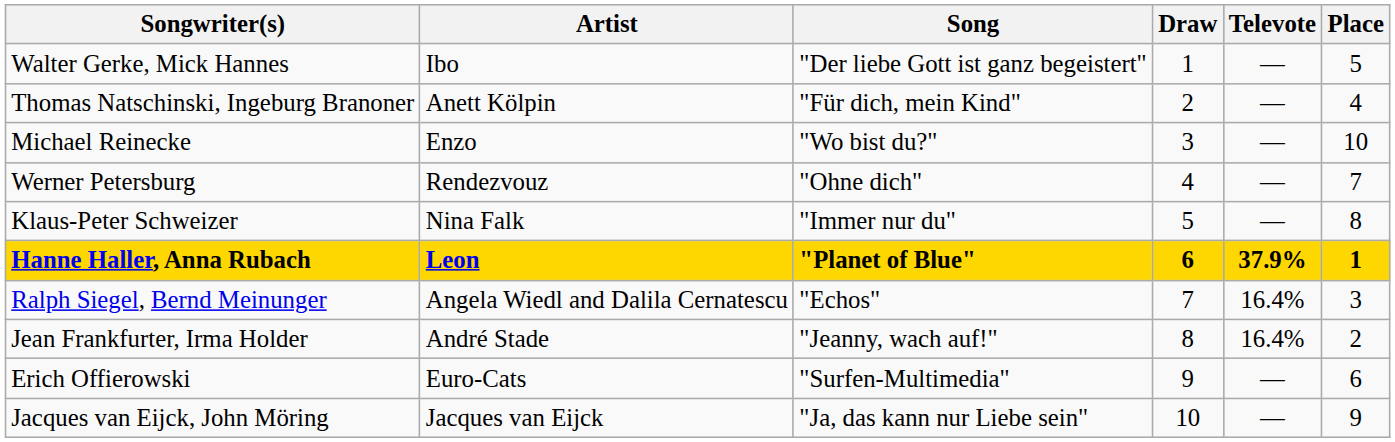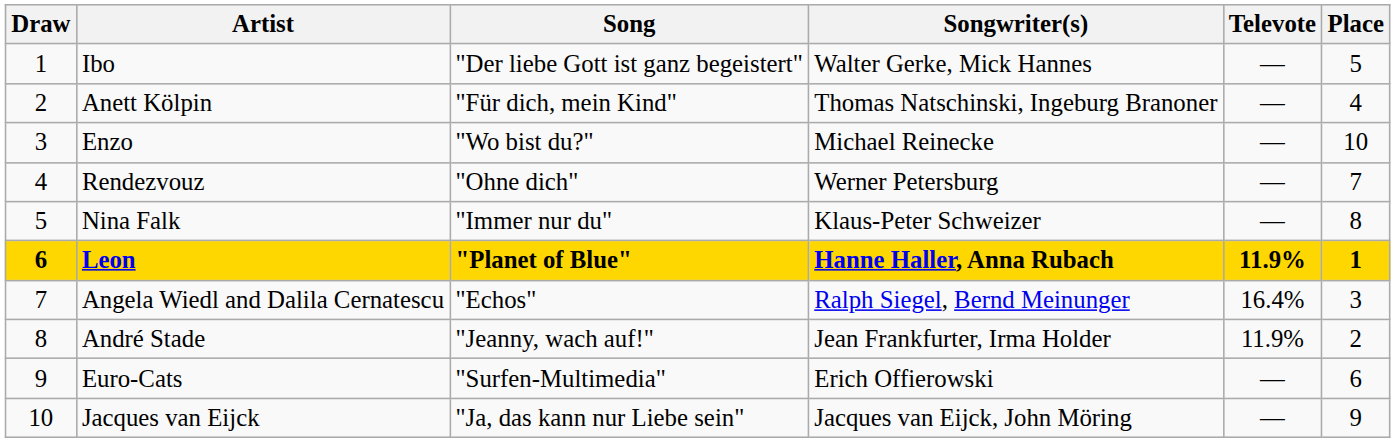 <table class="sortable wikitable" style="margin: 1em auto 1em auto; text-align:center">
 <tr>
-<th>Songwriter(s)</th>
+<th>Draw</th>
 <th>Artist</th>
 <th>Song</th>
-<th>Draw</th>
+<th>Songwriter(s)</th>
 <th>Televote</th>
 <th>Place</th>
 </tr>
 <tr>
-<td align="left">Walter Gerke, Mick Hannes</td>
+<td>1</td>
 <td align="left">Ibo</td>
 <td align="left">"Der liebe Gott ist ganz begeistert"</td>
-<td>1</td>
+<td align="left">Walter Gerke, Mick Hannes</td>
 <td>—</td>
 <td>5</td>
 </tr>
 <tr>
-<td align="left">Thomas Natschinski, Ingeburg Branoner</td>
+<td>2</td>
 <td align="left">Anett Kölpin</td>
 <td align="left">"Für dich, mein Kind"</td>
-<td>2</td>
+<td align="left">Thomas Natschinski, Ingeburg Branoner</td>
 <td>—</td>
 <td>4</td>
 </tr>
 <tr>
-<td align="left">Michael Reinecke</td>
+<td>3</td>
 <td align="left">Enzo</td>
 <td align="left">"Wo bist du?"</td>
-<td>3</td>
+<td align="left">Michael Reinecke</td>
 <td>—</td>
 <td>10</td>
 </tr>
 <tr>
-<td align="left">Werner Petersburg</td>
+<td>4</td>
 <td align="left">Rendezvouz</td>
 <td align="left">"Ohne dich"</td>
-<td>4</td>
+<td align="left">Werner Petersburg</td>
 <td>—</td>
 <td>7</td>
 </tr>
 <tr>
-<td align="left">Klaus-Peter Schweizer</td>
+<td>5</td>
 <td align="left">Nina Falk</td>
 <td align="left">"Immer nur du"</td>
-<td>5</td>
+<td align="left">Klaus-Peter Schweizer</td>
 <td>—</td>
 <td>8</td>
 </tr>
 <tr style="font-weight:bold; background:gold;">
-<td align="left"><a href='#'>Hanne Haller</a>, Anna Rubach</td>
+<td>6</td>
 <td align="left"><a href='#'>Leon</a></td>
 <td align="left">"Planet of Blue"</td>
-<td>6</td>
-<td>37.9%</td>
+<td align="left"><a href='#'>Hanne Haller</a>, Anna Rubach</td>
+<td>11.9%</td>
 <td>1</td>
 </tr>
 <tr>
-<td align="left"><a href='#'>Ralph Siegel</a>, <a href='#'>Bernd Meinunger</a></td>
+<td>7</td>
 <td align="left">Angela Wiedl and Dalila Cernatescu</td>
 <td align="left">"Echos"</td>
-<td>7</td>
+<td align="left"><a href='#'>Ralph Siegel</a>, <a href='#'>Bernd Meinunger</a></td>
 <td>16.4%</td>
 <td>3</td>
 </tr>
 <tr>
-<td align="left">Jean Frankfurter, Irma Holder</td>
+<td>8</td>
 <td align="left">André Stade</td>
 <td align="left">"Jeanny, wach auf!"</td>
-<td>8</td>
-<td>16.4%</td>
+<td align="left">Jean Frankfurter, Irma Holder</td>
+<td>11.9%</td>
 <td>2</td>
 </tr>
 <tr>
-<td align="left">Erich Offierowski</td>
+<td>9</td>
 <td align="left">Euro-Cats</td>
 <td align="left">"Surfen-Multimedia"</td>
-<td>9</td>
+<td align="left">Erich Offierowski</td>
 <td>—</td>
 <td>6</td>
 </tr>
 <tr>
-<td align="left">Jacques van Eijck, John Möring</td>
+<td>10</td>
 <td align="left">Jacques van Eijck</td>
 <td align="left">"Ja, das kann nur Liebe sein"</td>
-<td>10</td>
+<td align="left">Jacques van Eijck, John Möring</td>
 <td>—</td>
 <td>9</td>
 </tr>
 </table>
